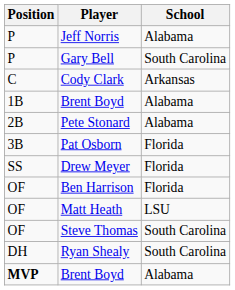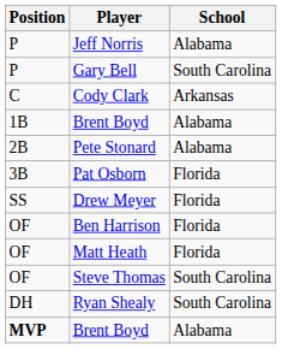 <table class="wikitable">
 <tr>
 <th>Position</th>
 <th>Player</th>
 <th>School</th>
 </tr>
 <tr>
 <td>P</td>
 <td><a href='#'>Jeff Norris</a></td>
 <td>Alabama</td>
 </tr>
 <tr>
 <td>P</td>
 <td><a href='#'>Gary Bell</a></td>
 <td>South Carolina</td>
 </tr>
 <tr>
 <td>C</td>
 <td><a href='#'>Cody Clark</a></td>
 <td>Arkansas</td>
 </tr>
 <tr>
 <td>1B</td>
 <td><a href='#'>Brent Boyd</a></td>
 <td>Alabama</td>
 </tr>
 <tr>
 <td>2B</td>
 <td><a href='#'>Pete Stonard</a></td>
 <td>Alabama</td>
 </tr>
 <tr>
 <td>3B</td>
 <td><a href='#'>Pat Osborn</a></td>
 <td>Florida</td>
 </tr>
 <tr>
 <td>SS</td>
 <td><a href='#'>Drew Meyer</a></td>
 <td>Florida</td>
 </tr>
 <tr>
 <td>OF</td>
 <td><a href='#'>Ben Harrison</a></td>
 <td>Florida</td>
 </tr>
 <tr>
 <td>OF</td>
 <td><a href='#'>Matt Heath</a></td>
-<td>LSU</td>
+<td>Florida</td>
 </tr>
 <tr>
 <td>OF</td>
 <td><a href='#'>Steve Thomas</a></td>
 <td>South Carolina</td>
 </tr>
 <tr>
 <td>DH</td>
 <td><a href='#'>Ryan Shealy</a></td>
 <td>South Carolina</td>
 </tr>
 <tr>
 <td><strong>MVP</strong></td>
 <td><a href='#'>Brent Boyd</a></td>
 <td>Alabama</td>
 </tr>
 </table>
